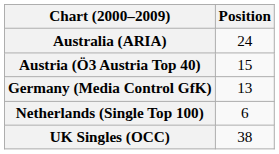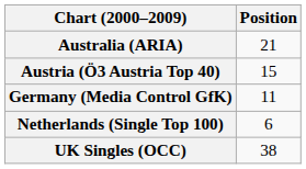 <table class="wikitable sortable plainrowheaders" style="text-align:center">
 <tr>
 <th scope="col">Chart (2000–2009)</th>
 <th scope="col">Position</th>
 </tr>
 <tr>
 <th scope="row">Australia (ARIA)</th>
-<td>24</td>
+<td>21</td>
 </tr>
 <tr>
 <th scope="row">Austria (Ö3 Austria Top 40)</th>
 <td>15</td>
 </tr>
 <tr>
 <th scope="row">Germany (Media Control GfK)</th>
-<td>13</td>
+<td>11</td>
 </tr>
 <tr>
 <th scope="row">Netherlands (Single Top 100)</th>
 <td>6</td>
 </tr>
 <tr>
 <th scope="row">UK Singles (OCC)</th>
 <td>38</td>
 </tr>
 </table>
